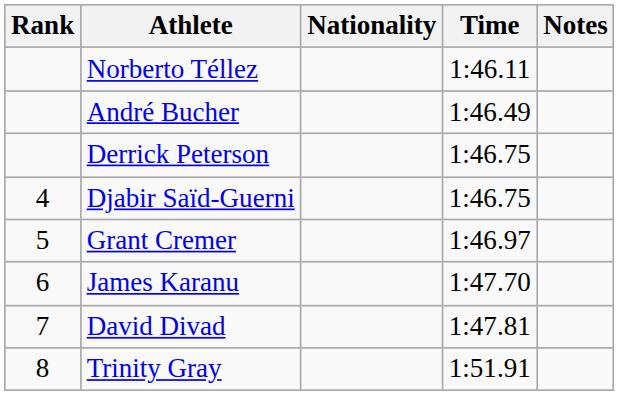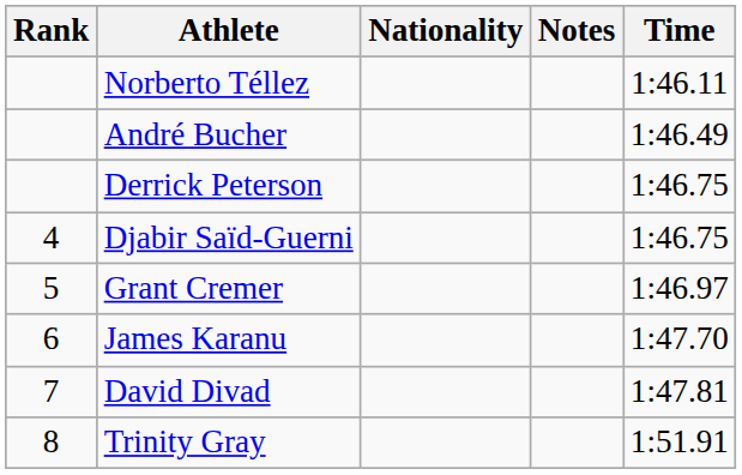 <table class="wikitable sortable" style="text-align:center">
 <tr>
 <th>Rank</th>
 <th>Athlete</th>
 <th>Nationality</th>
+<th>Notes</th>
 <th>Time</th>
-<th>Notes</th>
 </tr>
 <tr>
 <td></td>
 <td align=left><a href='#'>Norberto Téllez</a></td>
 <td align=left></td>
+<td></td>
 <td>1:46.11</td>
-<td></td>
 </tr>
 <tr>
 <td></td>
 <td align=left><a href='#'>André Bucher</a></td>
 <td align=left></td>
+<td></td>
 <td>1:46.49</td>
-<td></td>
 </tr>
 <tr>
 <td></td>
 <td align=left><a href='#'>Derrick Peterson</a></td>
 <td align=left></td>
+<td></td>
 <td>1:46.75</td>
-<td></td>
 </tr>
 <tr>
 <td>4</td>
 <td align=left><a href='#'>Djabir Saïd-Guerni</a></td>
 <td align=left></td>
+<td></td>
 <td>1:46.75</td>
-<td></td>
 </tr>
 <tr>
 <td>5</td>
 <td align=left><a href='#'>Grant Cremer</a></td>
 <td align=left></td>
+<td></td>
 <td>1:46.97</td>
-<td></td>
 </tr>
 <tr>
 <td>6</td>
 <td align=left><a href='#'>James Karanu</a></td>
 <td align=left></td>
+<td></td>
 <td>1:47.70</td>
-<td></td>
 </tr>
 <tr>
 <td>7</td>
 <td align=left><a href='#'>David Divad</a></td>
 <td align=left></td>
+<td></td>
 <td>1:47.81</td>
-<td></td>
 </tr>
 <tr>
 <td>8</td>
 <td align=left><a href='#'>Trinity Gray</a></td>
 <td align=left></td>
+<td></td>
 <td>1:51.91</td>
-<td></td>
 </tr>
 </table>
